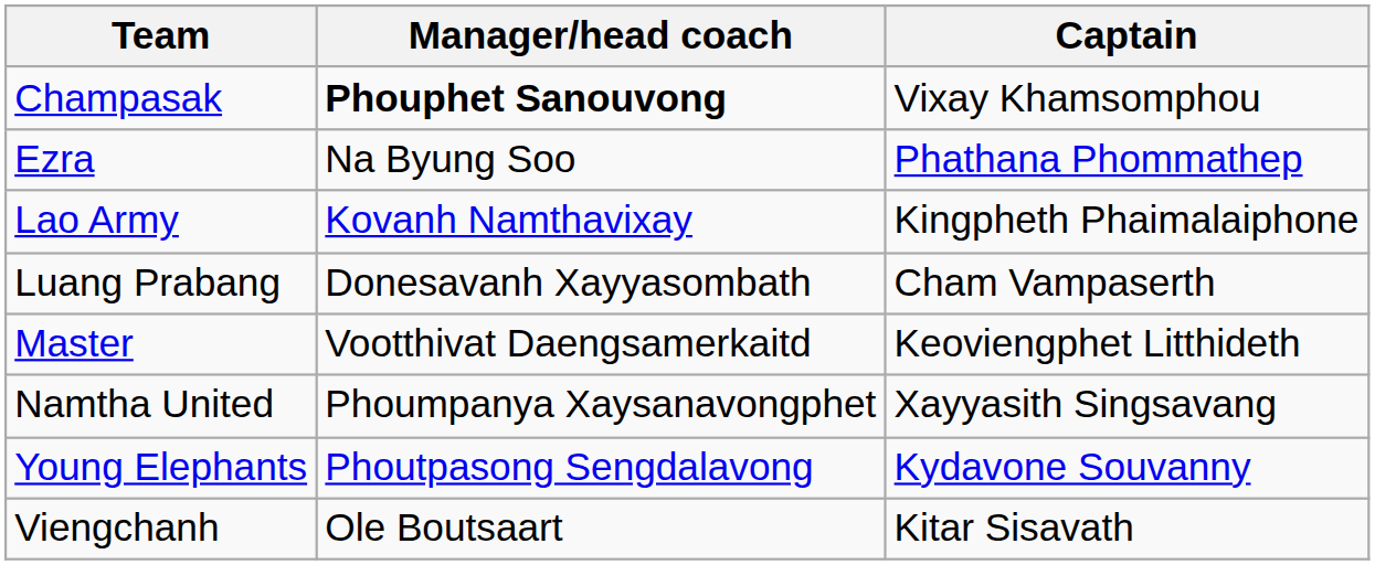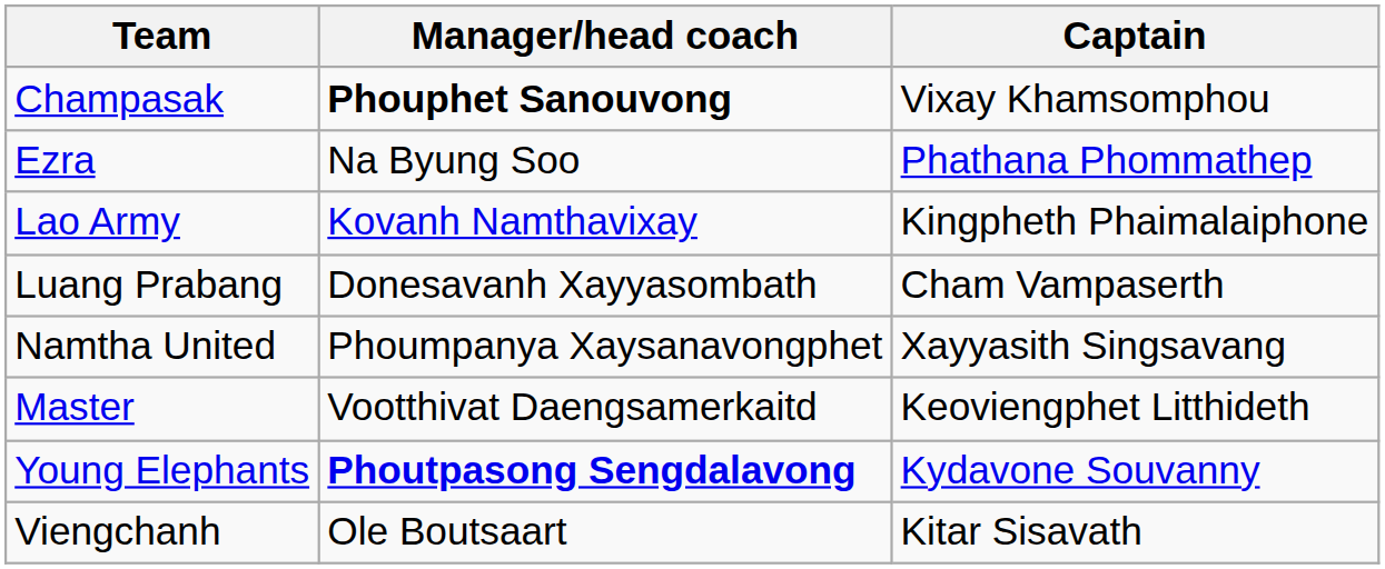 <table class="wikitable sortable" style="text-align: left;">
 <tr>
 <th>Team</th>
 <th>Manager/head coach</th>
 <th>Captain</th>
 </tr>
 <tr>
 <td><a href='#'>Champasak</a></td>
 <td><strong> Phouphet Sanouvong</strong></td>
 <td> Vixay Khamsomphou</td>
 </tr>
 <tr>
 <td><a href='#'>Ezra</a></td>
 <td> Na Byung Soo</td>
 <td> <a href='#'>Phathana Phommathep</a></td>
 </tr>
 <tr>
 <td><a href='#'>Lao Army</a></td>
 <td> <a href='#'>Kovanh Namthavixay</a></td>
 <td> Kingpheth Phaimalaiphone</td>
 </tr>
 <tr>
 <td>Luang Prabang</td>
 <td> Donesavanh Xayyasombath</td>
 <td> Cham Vampaserth</td>
 </tr>
 <tr>
+<td>Namtha United</td>
+<td> Phoumpanya Xaysanavongphet</td>
+<td> Xayyasith Singsavang</td>
+</tr>
+<tr>
 <td><a href='#'>Master</a></td>
 <td> Vootthivat Daengsamerkaitd</td>
 <td> Keoviengphet Litthideth</td>
 </tr>
 <tr>
-<td>Namtha United</td>
-<td> Phoumpanya Xaysanavongphet</td>
-<td> Xayyasith Singsavang</td>
-</tr>
-<tr>
 <td><a href='#'>Young Elephants</a></td>
-<td> <a href='#'>Phoutpasong Sengdalavong</a></td>
+<td><strong> <a href='#'>Phoutpasong Sengdalavong</a></strong></td>
 <td> <a href='#'>Kydavone Souvanny</a></td>
 </tr>
 <tr>
 <td>Viengchanh</td>
 <td> Ole Boutsaart</td>
 <td> Kitar Sisavath</td>
 </tr>
 </table>
